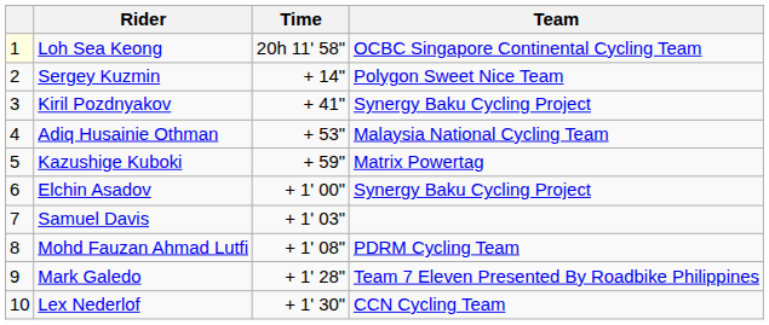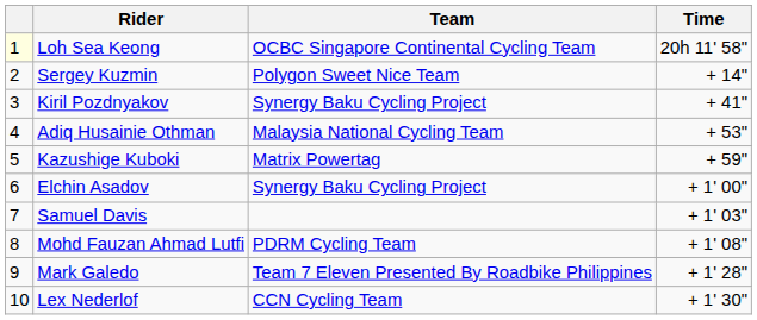 <table class=wikitable>
 <tr>
 <th></th>
 <th>Rider</th>
+<th>Team</th>
 <th>Time</th>
-<th>Team</th>
 </tr>
 <tr>
 <td style="background: lightyellow;">1</td>
 <td> <a href='#'>Loh Sea Keong</a> </td>
+<td><a href='#'>OCBC Singapore Continental Cycling Team</a></td>
 <td align=right>20h 11' 58"</td>
-<td><a href='#'>OCBC Singapore Continental Cycling Team</a></td>
 </tr>
 <tr>
 <td>2</td>
 <td> <a href='#'>Sergey Kuzmin</a></td>
+<td><a href='#'>Polygon Sweet Nice Team</a></td>
 <td align=right>+ 14"</td>
-<td><a href='#'>Polygon Sweet Nice Team</a></td>
 </tr>
 <tr>
 <td>3</td>
 <td> <a href='#'>Kiril Pozdnyakov</a></td>
+<td><a href='#'>Synergy Baku Cycling Project</a></td>
 <td align=right>+ 41"</td>
-<td><a href='#'>Synergy Baku Cycling Project</a></td>
 </tr>
 <tr>
 <td>4</td>
 <td> <a href='#'>Adiq Husainie Othman</a></td>
+<td><a href='#'>Malaysia National Cycling Team</a></td>
 <td align=right>+ 53"</td>
-<td><a href='#'>Malaysia National Cycling Team</a></td>
 </tr>
 <tr>
 <td>5</td>
 <td> <a href='#'>Kazushige Kuboki</a></td>
+<td><a href='#'>Matrix Powertag</a></td>
 <td align=right>+ 59"</td>
-<td><a href='#'>Matrix Powertag</a></td>
 </tr>
 <tr>
 <td>6</td>
 <td> <a href='#'>Elchin Asadov</a></td>
+<td><a href='#'>Synergy Baku Cycling Project</a></td>
 <td align=right>+ 1' 00"</td>
-<td><a href='#'>Synergy Baku Cycling Project</a></td>
 </tr>
 <tr>
 <td>7</td>
 <td> <a href='#'>Samuel Davis</a></td>
+<td></td>
 <td align=right>+ 1' 03"</td>
-<td></td>
 </tr>
 <tr>
 <td>8</td>
 <td> <a href='#'>Mohd Fauzan Ahmad Lutfi</a></td>
+<td><a href='#'>PDRM Cycling Team</a></td>
 <td align=right>+ 1' 08"</td>
-<td><a href='#'>PDRM Cycling Team</a></td>
 </tr>
 <tr>
 <td>9</td>
 <td> <a href='#'>Mark Galedo</a></td>
+<td><a href='#'>Team 7 Eleven Presented By Roadbike Philippines</a></td>
 <td align=right>+ 1' 28"</td>
-<td><a href='#'>Team 7 Eleven Presented By Roadbike Philippines</a></td>
 </tr>
 <tr>
 <td>10</td>
 <td> <a href='#'>Lex Nederlof</a></td>
+<td><a href='#'>CCN Cycling Team</a></td>
 <td align=right>+ 1' 30"</td>
-<td><a href='#'>CCN Cycling Team</a></td>
 </tr>
 </table>
